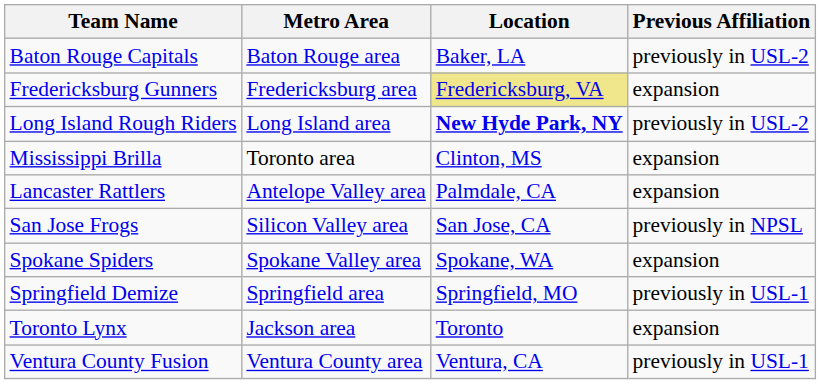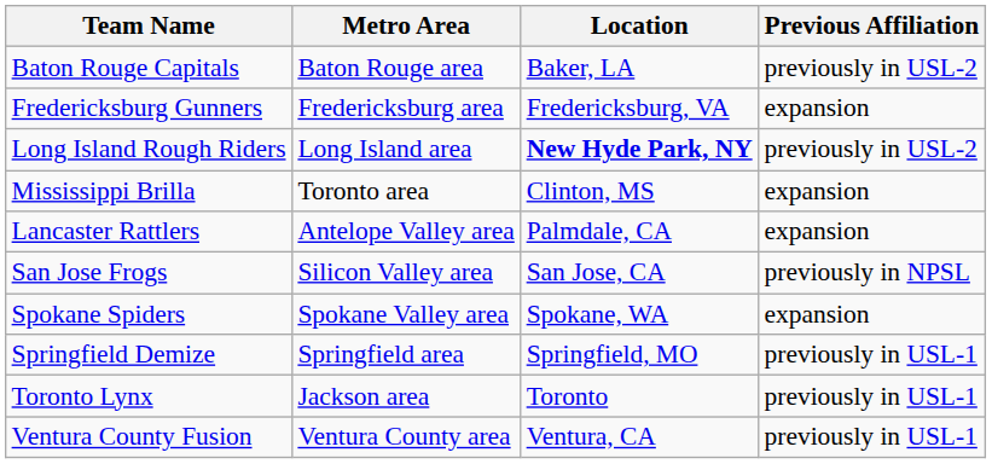 <table class="wikitable">
 <tr>
 <th>Team Name</th>
 <th>Metro Area</th>
 <th>Location</th>
 <th>Previous Affiliation</th>
 </tr>
 <tr>
 <td> <a href='#'>Baton Rouge Capitals</a></td>
 <td><a href='#'>Baton Rouge area</a></td>
 <td><a href='#'>Baker, LA</a></td>
 <td>previously in <a href='#'>USL-2</a></td>
 </tr>
 <tr>
 <td> <a href='#'>Fredericksburg Gunners</a></td>
 <td><a href='#'>Fredericksburg area</a></td>
-<td style="background: khaki;"><a href='#'>Fredericksburg, VA</a></td>
+<td><a href='#'>Fredericksburg, VA</a></td>
 <td>expansion</td>
 </tr>
 <tr>
 <td> <a href='#'>Long Island Rough Riders</a></td>
 <td><a href='#'>Long Island area</a></td>
 <td><strong><a href='#'>New Hyde Park, NY</a></strong></td>
 <td>previously in <a href='#'>USL-2</a></td>
 </tr>
 <tr>
 <td> <a href='#'>Mississippi Brilla</a></td>
 <td>Toronto area</td>
 <td><a href='#'>Clinton, MS</a></td>
 <td>expansion</td>
 </tr>
 <tr>
 <td> <a href='#'>Lancaster Rattlers</a></td>
 <td><a href='#'>Antelope Valley area</a></td>
 <td><a href='#'>Palmdale, CA</a></td>
 <td>expansion</td>
 </tr>
 <tr>
 <td> <a href='#'>San Jose Frogs</a></td>
 <td><a href='#'>Silicon Valley area</a></td>
 <td><a href='#'>San Jose, CA</a></td>
 <td>previously in <a href='#'>NPSL</a></td>
 </tr>
 <tr>
 <td> <a href='#'>Spokane Spiders</a></td>
 <td><a href='#'>Spokane Valley area</a></td>
 <td><a href='#'>Spokane, WA</a></td>
 <td>expansion</td>
 </tr>
 <tr>
 <td> <a href='#'>Springfield Demize</a></td>
 <td><a href='#'>Springfield area</a></td>
 <td><a href='#'>Springfield, MO</a></td>
 <td>previously in <a href='#'>USL-1</a></td>
 </tr>
 <tr>
 <td> <a href='#'>Toronto Lynx</a></td>
 <td><a href='#'>Jackson area</a></td>
 <td><a href='#'>Toronto</a></td>
-<td>expansion</td>
+<td>previously in <a href='#'>USL-1</a></td>
 </tr>
 <tr>
 <td> <a href='#'>Ventura County Fusion</a></td>
 <td><a href='#'>Ventura County area</a></td>
 <td><a href='#'>Ventura, CA</a></td>
 <td>previously in <a href='#'>USL-1</a></td>
 </tr>
 </table>
